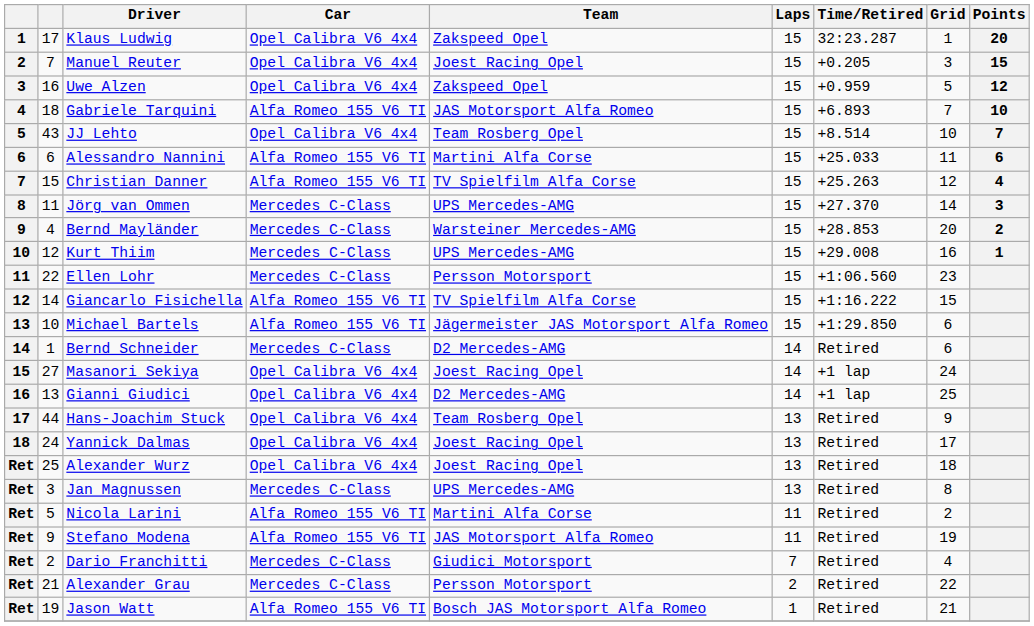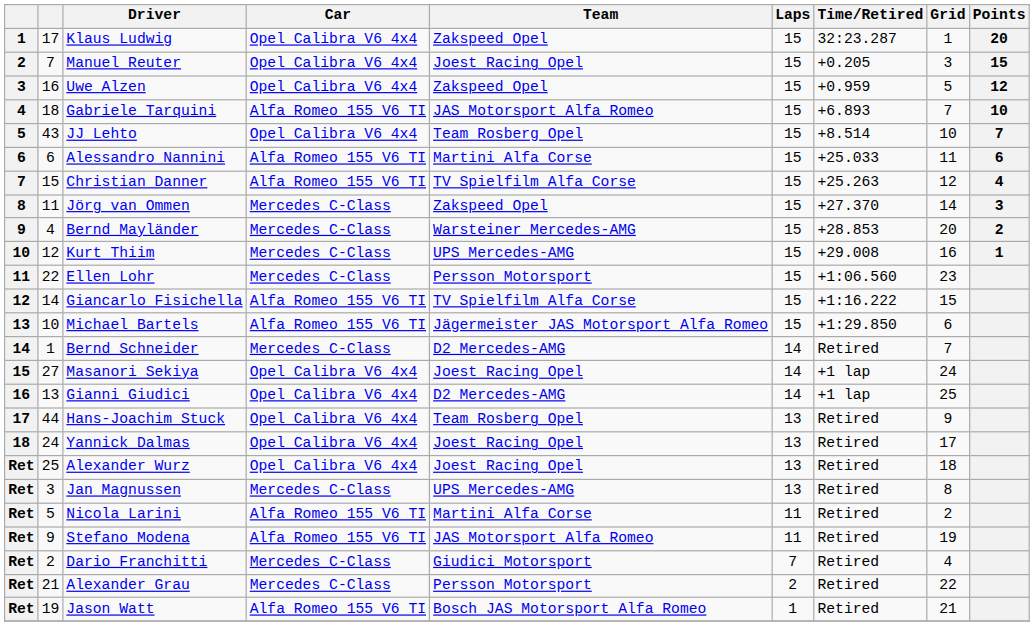 <table class="wikitable sortable" style="font-size:95%">
 <tr>
 <th></th>
 <th></th>
 <th>Driver</th>
 <th>Car</th>
 <th>Team</th>
 <th>Laps</th>
 <th>Time/Retired</th>
 <th>Grid</th>
 <th>Points</th>
 </tr>
 <tr>
 <th>1</th>
 <td align=center>17</td>
 <td> <a href='#'>Klaus Ludwig</a></td>
 <td><a href='#'>Opel Calibra V6 4x4</a></td>
 <td> <a href='#'>Zakspeed Opel</a></td>
 <td align=center>15</td>
 <td>32:23.287</td>
 <td align=center>1</td>
 <th>20</th>
 </tr>
 <tr>
 <th>2</th>
 <td align=center>7</td>
 <td> <a href='#'>Manuel Reuter</a></td>
 <td><a href='#'>Opel Calibra V6 4x4</a></td>
 <td> <a href='#'>Joest Racing Opel</a></td>
 <td align=center>15</td>
 <td>+0.205</td>
 <td align=center>3</td>
 <th>15</th>
 </tr>
 <tr>
 <th>3</th>
 <td align=center>16</td>
 <td> <a href='#'>Uwe Alzen</a></td>
 <td><a href='#'>Opel Calibra V6 4x4</a></td>
 <td> <a href='#'>Zakspeed Opel</a></td>
 <td align=center>15</td>
 <td>+0.959</td>
 <td align=center>5</td>
 <th>12</th>
 </tr>
 <tr>
 <th>4</th>
 <td align=center>18</td>
 <td> <a href='#'>Gabriele Tarquini</a></td>
 <td><a href='#'>Alfa Romeo 155 V6 TI</a></td>
 <td> <a href='#'>JAS Motorsport Alfa Romeo</a></td>
 <td align=center>15</td>
 <td>+6.893</td>
 <td align=center>7</td>
 <th>10</th>
 </tr>
 <tr>
 <th>5</th>
 <td align=center>43</td>
 <td> <a href='#'>JJ Lehto</a></td>
 <td><a href='#'>Opel Calibra V6 4x4</a></td>
 <td> <a href='#'>Team Rosberg Opel</a></td>
 <td align=center>15</td>
 <td>+8.514</td>
 <td align=center>10</td>
 <th>7</th>
 </tr>
 <tr>
 <th>6</th>
 <td align=center>6</td>
 <td> <a href='#'>Alessandro Nannini</a></td>
 <td><a href='#'>Alfa Romeo 155 V6 TI</a></td>
 <td> <a href='#'>Martini Alfa Corse</a></td>
 <td align=center>15</td>
 <td>+25.033</td>
 <td align=center>11</td>
 <th>6</th>
 </tr>
 <tr>
 <th>7</th>
 <td align=center>15</td>
 <td> <a href='#'>Christian Danner</a></td>
 <td><a href='#'>Alfa Romeo 155 V6 TI</a></td>
 <td> <a href='#'>TV Spielfilm Alfa Corse</a></td>
 <td align=center>15</td>
 <td>+25.263</td>
 <td align=center>12</td>
 <th>4</th>
 </tr>
 <tr>
 <th>8</th>
 <td align=center>11</td>
 <td> <a href='#'>Jörg van Ommen</a></td>
 <td><a href='#'>Mercedes C-Class</a></td>
-<td> <a href='#'>UPS Mercedes-AMG</a></td>
+<td> <a href='#'>Zakspeed Opel</a></td>
 <td align=center>15</td>
 <td>+27.370</td>
 <td align=center>14</td>
 <th>3</th>
 </tr>
 <tr>
 <th>9</th>
 <td align=center>4</td>
 <td> <a href='#'>Bernd Mayländer</a></td>
 <td><a href='#'>Mercedes C-Class</a></td>
 <td> <a href='#'>Warsteiner Mercedes-AMG</a></td>
 <td align=center>15</td>
 <td>+28.853</td>
 <td align=center>20</td>
 <th>2</th>
 </tr>
 <tr>
 <th>10</th>
 <td align=center>12</td>
 <td> <a href='#'>Kurt Thiim</a></td>
 <td><a href='#'>Mercedes C-Class</a></td>
 <td> <a href='#'>UPS Mercedes-AMG</a></td>
 <td align=center>15</td>
 <td>+29.008</td>
 <td align=center>16</td>
 <th>1</th>
 </tr>
 <tr>
 <th>11</th>
 <td align=center>22</td>
 <td> <a href='#'>Ellen Lohr</a></td>
 <td><a href='#'>Mercedes C-Class</a></td>
 <td> <a href='#'>Persson Motorsport</a></td>
 <td align=center>15</td>
 <td>+1:06.560</td>
 <td align=center>23</td>
 <th></th>
 </tr>
 <tr>
 <th>12</th>
 <td align=center>14</td>
 <td> <a href='#'>Giancarlo Fisichella</a></td>
 <td><a href='#'>Alfa Romeo 155 V6 TI</a></td>
 <td> <a href='#'>TV Spielfilm Alfa Corse</a></td>
 <td align=center>15</td>
 <td>+1:16.222</td>
 <td align=center>15</td>
 <th></th>
 </tr>
 <tr>
 <th>13</th>
 <td align=center>10</td>
 <td> <a href='#'>Michael Bartels</a></td>
 <td><a href='#'>Alfa Romeo 155 V6 TI</a></td>
 <td> <a href='#'>Jägermeister JAS Motorsport Alfa Romeo</a></td>
 <td align=center>15</td>
 <td>+1:29.850</td>
 <td align=center>6</td>
 <th></th>
 </tr>
 <tr>
 <th>14</th>
 <td align=center>1</td>
 <td> <a href='#'>Bernd Schneider</a></td>
 <td><a href='#'>Mercedes C-Class</a></td>
 <td> <a href='#'>D2 Mercedes-AMG</a></td>
 <td align=center>14</td>
 <td>Retired</td>
-<td align=center>6</td>
+<td align=center>7</td>
 <th></th>
 </tr>
 <tr>
 <th>15</th>
 <td align=center>27</td>
 <td> <a href='#'>Masanori Sekiya</a></td>
 <td><a href='#'>Opel Calibra V6 4x4</a></td>
 <td> <a href='#'>Joest Racing Opel</a></td>
 <td align=center>14</td>
 <td>+1 lap</td>
 <td align=center>24</td>
 <th></th>
 </tr>
 <tr>
 <th>16</th>
 <td align=center>13</td>
 <td> <a href='#'>Gianni Giudici</a></td>
 <td><a href='#'>Opel Calibra V6 4x4</a></td>
 <td> <a href='#'>D2 Mercedes-AMG</a></td>
 <td align=center>14</td>
 <td>+1 lap</td>
 <td align=center>25</td>
 <th></th>
 </tr>
 <tr>
 <th>17</th>
 <td align=center>44</td>
 <td> <a href='#'>Hans-Joachim Stuck</a></td>
 <td><a href='#'>Opel Calibra V6 4x4</a></td>
 <td> <a href='#'>Team Rosberg Opel</a></td>
 <td align=center>13</td>
 <td>Retired</td>
 <td align=center>9</td>
 <th></th>
 </tr>
 <tr>
 <th>18</th>
 <td align=center>24</td>
 <td> <a href='#'>Yannick Dalmas</a></td>
 <td><a href='#'>Opel Calibra V6 4x4</a></td>
 <td> <a href='#'>Joest Racing Opel</a></td>
 <td align=center>13</td>
 <td>Retired</td>
 <td align=center>17</td>
 <th></th>
 </tr>
 <tr>
 <th>Ret</th>
 <td align=center>25</td>
 <td> <a href='#'>Alexander Wurz</a></td>
 <td><a href='#'>Opel Calibra V6 4x4</a></td>
 <td> <a href='#'>Joest Racing Opel</a></td>
 <td align=center>13</td>
 <td>Retired</td>
 <td align=center>18</td>
 <th></th>
 </tr>
 <tr>
 <th>Ret</th>
 <td align=center>3</td>
 <td> <a href='#'>Jan Magnussen</a></td>
 <td><a href='#'>Mercedes C-Class</a></td>
 <td> <a href='#'>UPS Mercedes-AMG</a></td>
 <td align=center>13</td>
 <td>Retired</td>
 <td align=center>8</td>
 <th></th>
 </tr>
 <tr>
 <th>Ret</th>
 <td align=center>5</td>
 <td> <a href='#'>Nicola Larini</a></td>
 <td><a href='#'>Alfa Romeo 155 V6 TI</a></td>
 <td> <a href='#'>Martini Alfa Corse</a></td>
 <td align=center>11</td>
 <td>Retired</td>
 <td align=center>2</td>
 <th></th>
 </tr>
 <tr>
 <th>Ret</th>
 <td align=center>9</td>
 <td> <a href='#'>Stefano Modena</a></td>
 <td><a href='#'>Alfa Romeo 155 V6 TI</a></td>
 <td> <a href='#'>JAS Motorsport Alfa Romeo</a></td>
 <td align=center>11</td>
 <td>Retired</td>
 <td align=center>19</td>
 <th></th>
 </tr>
 <tr>
 <th>Ret</th>
 <td align=center>2</td>
 <td> <a href='#'>Dario Franchitti</a></td>
 <td><a href='#'>Mercedes C-Class</a></td>
 <td> <a href='#'>Giudici Motorsport</a></td>
 <td align=center>7</td>
 <td>Retired</td>
 <td align=center>4</td>
 <th></th>
 </tr>
 <tr>
 <th>Ret</th>
 <td align=center>21</td>
 <td> <a href='#'>Alexander Grau</a></td>
 <td><a href='#'>Mercedes C-Class</a></td>
 <td> <a href='#'>Persson Motorsport</a></td>
 <td align=center>2</td>
 <td>Retired</td>
 <td align=center>22</td>
 <th></th>
 </tr>
 <tr>
 <th>Ret</th>
 <td align=center>19</td>
 <td> <a href='#'>Jason Watt</a></td>
 <td><a href='#'>Alfa Romeo 155 V6 TI</a></td>
 <td> <a href='#'>Bosch JAS Motorsport Alfa Romeo</a></td>
 <td align=center>1</td>
 <td>Retired</td>
 <td align=center>21</td>
 <th></th>
 </tr>
 <tr>
 </tr>
 </table>
